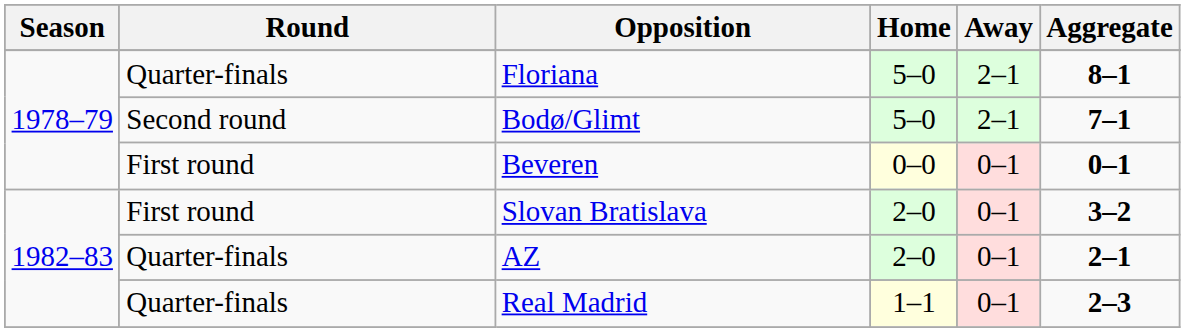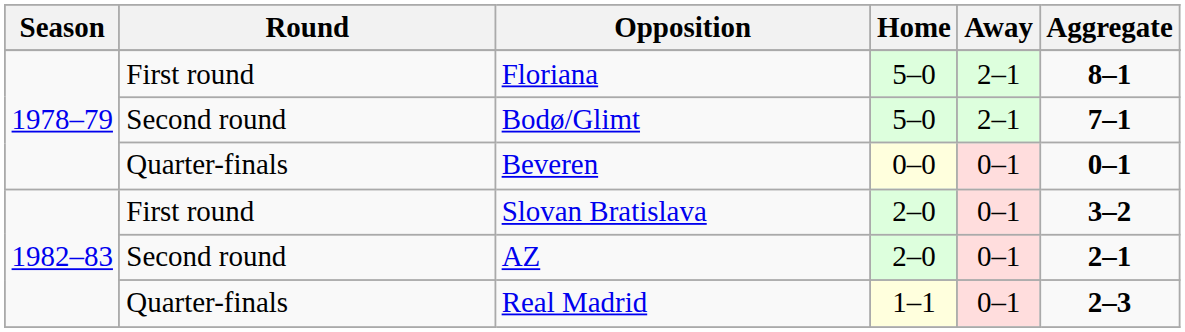 <table class="wikitable">
 <tr>
 <th>Season</th>
 <th width=200>Round</th>
 <th width=200>Opposition</th>
 <th>Home</th>
 <th>Away</th>
 <th>Aggregate</th>
 </tr>
 <tr>
 </tr>
 <tr>
 <td rowspan="3"><a href='#'>1978–79</a></td>
-<td>Quarter-finals</td>
+<td>First round</td>
 <td> <a href='#'>Floriana</a></td>
 <td style="text-align:center; background:#dfd;">5–0</td>
 <td style="text-align:center; background:#dfd;">2–1</td>
 <td style="text-align:center;"><strong>8–1</strong></td>
 </tr>
 <tr>
 <td>Second round</td>
 <td> <a href='#'>Bodø/Glimt</a></td>
 <td style="text-align:center; background:#dfd;">5–0</td>
 <td style="text-align:center; background:#dfd;">2–1</td>
 <td style="text-align:center;"><strong>7–1</strong></td>
 </tr>
 <tr>
-<td>First round</td>
+<td>Quarter-finals</td>
 <td> <a href='#'>Beveren</a></td>
 <td style="text-align:center; background:#ffd;">0–0</td>
 <td style="text-align:center; background:#fdd;">0–1</td>
 <td style="text-align:center;"><strong>0–1</strong></td>
 </tr>
 <tr>
 <td rowspan="3"><a href='#'>1982–83</a></td>
 <td>First round</td>
 <td> <a href='#'>Slovan Bratislava</a></td>
 <td style="text-align:center; background:#dfd;">2–0</td>
 <td style="text-align:center; background:#fdd;">0–1</td>
 <td style="text-align:center;"><strong>3–2</strong></td>
 </tr>
 <tr>
-<td>Quarter-finals</td>
+<td>Second round</td>
 <td> <a href='#'>AZ</a></td>
 <td style="text-align:center; background:#dfd;">2–0</td>
 <td style="text-align:center; background:#fdd;">0–1</td>
 <td style="text-align:center;"><strong>2–1</strong></td>
 </tr>
 <tr>
 <td>Quarter-finals</td>
 <td> <a href='#'>Real Madrid</a></td>
 <td style="text-align:center; background:#ffd;">1–1</td>
 <td style="text-align:center; background:#fdd;">0–1</td>
 <td style="text-align:center;"><strong>2–3</strong></td>
 </tr>
 </table>
